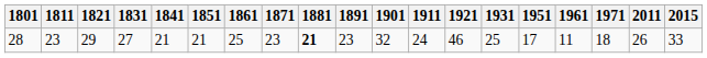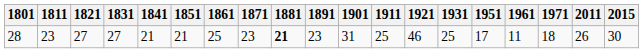 <table class="wikitable">
 <tr>
 <th>1801</th>
 <th>1811</th>
 <th>1821</th>
 <th>1831</th>
 <th>1841</th>
 <th>1851</th>
 <th>1861</th>
 <th>1871</th>
 <th>1881</th>
 <th>1891</th>
 <th>1901</th>
 <th>1911</th>
 <th>1921</th>
 <th>1931</th>
 <th>1951</th>
 <th>1961</th>
 <th>1971</th>
 <th>2011</th>
 <th>2015</th>
 </tr>
 <tr>
 <td>28</td>
 <td>23</td>
-<td>29</td>
+<td>27</td>
 <td>27</td>
 <td>21</td>
 <td>21</td>
 <td>25</td>
 <td>23</td>
 <td><strong>21</strong></td>
 <td>23</td>
-<td>32</td>
-<td>24</td>
+<td>31</td>
+<td>25</td>
 <td>46</td>
 <td>25</td>
 <td>17</td>
 <td>11</td>
 <td>18</td>
 <td>26</td>
-<td>33</td>
+<td>30</td>
 </tr>
 </table>
